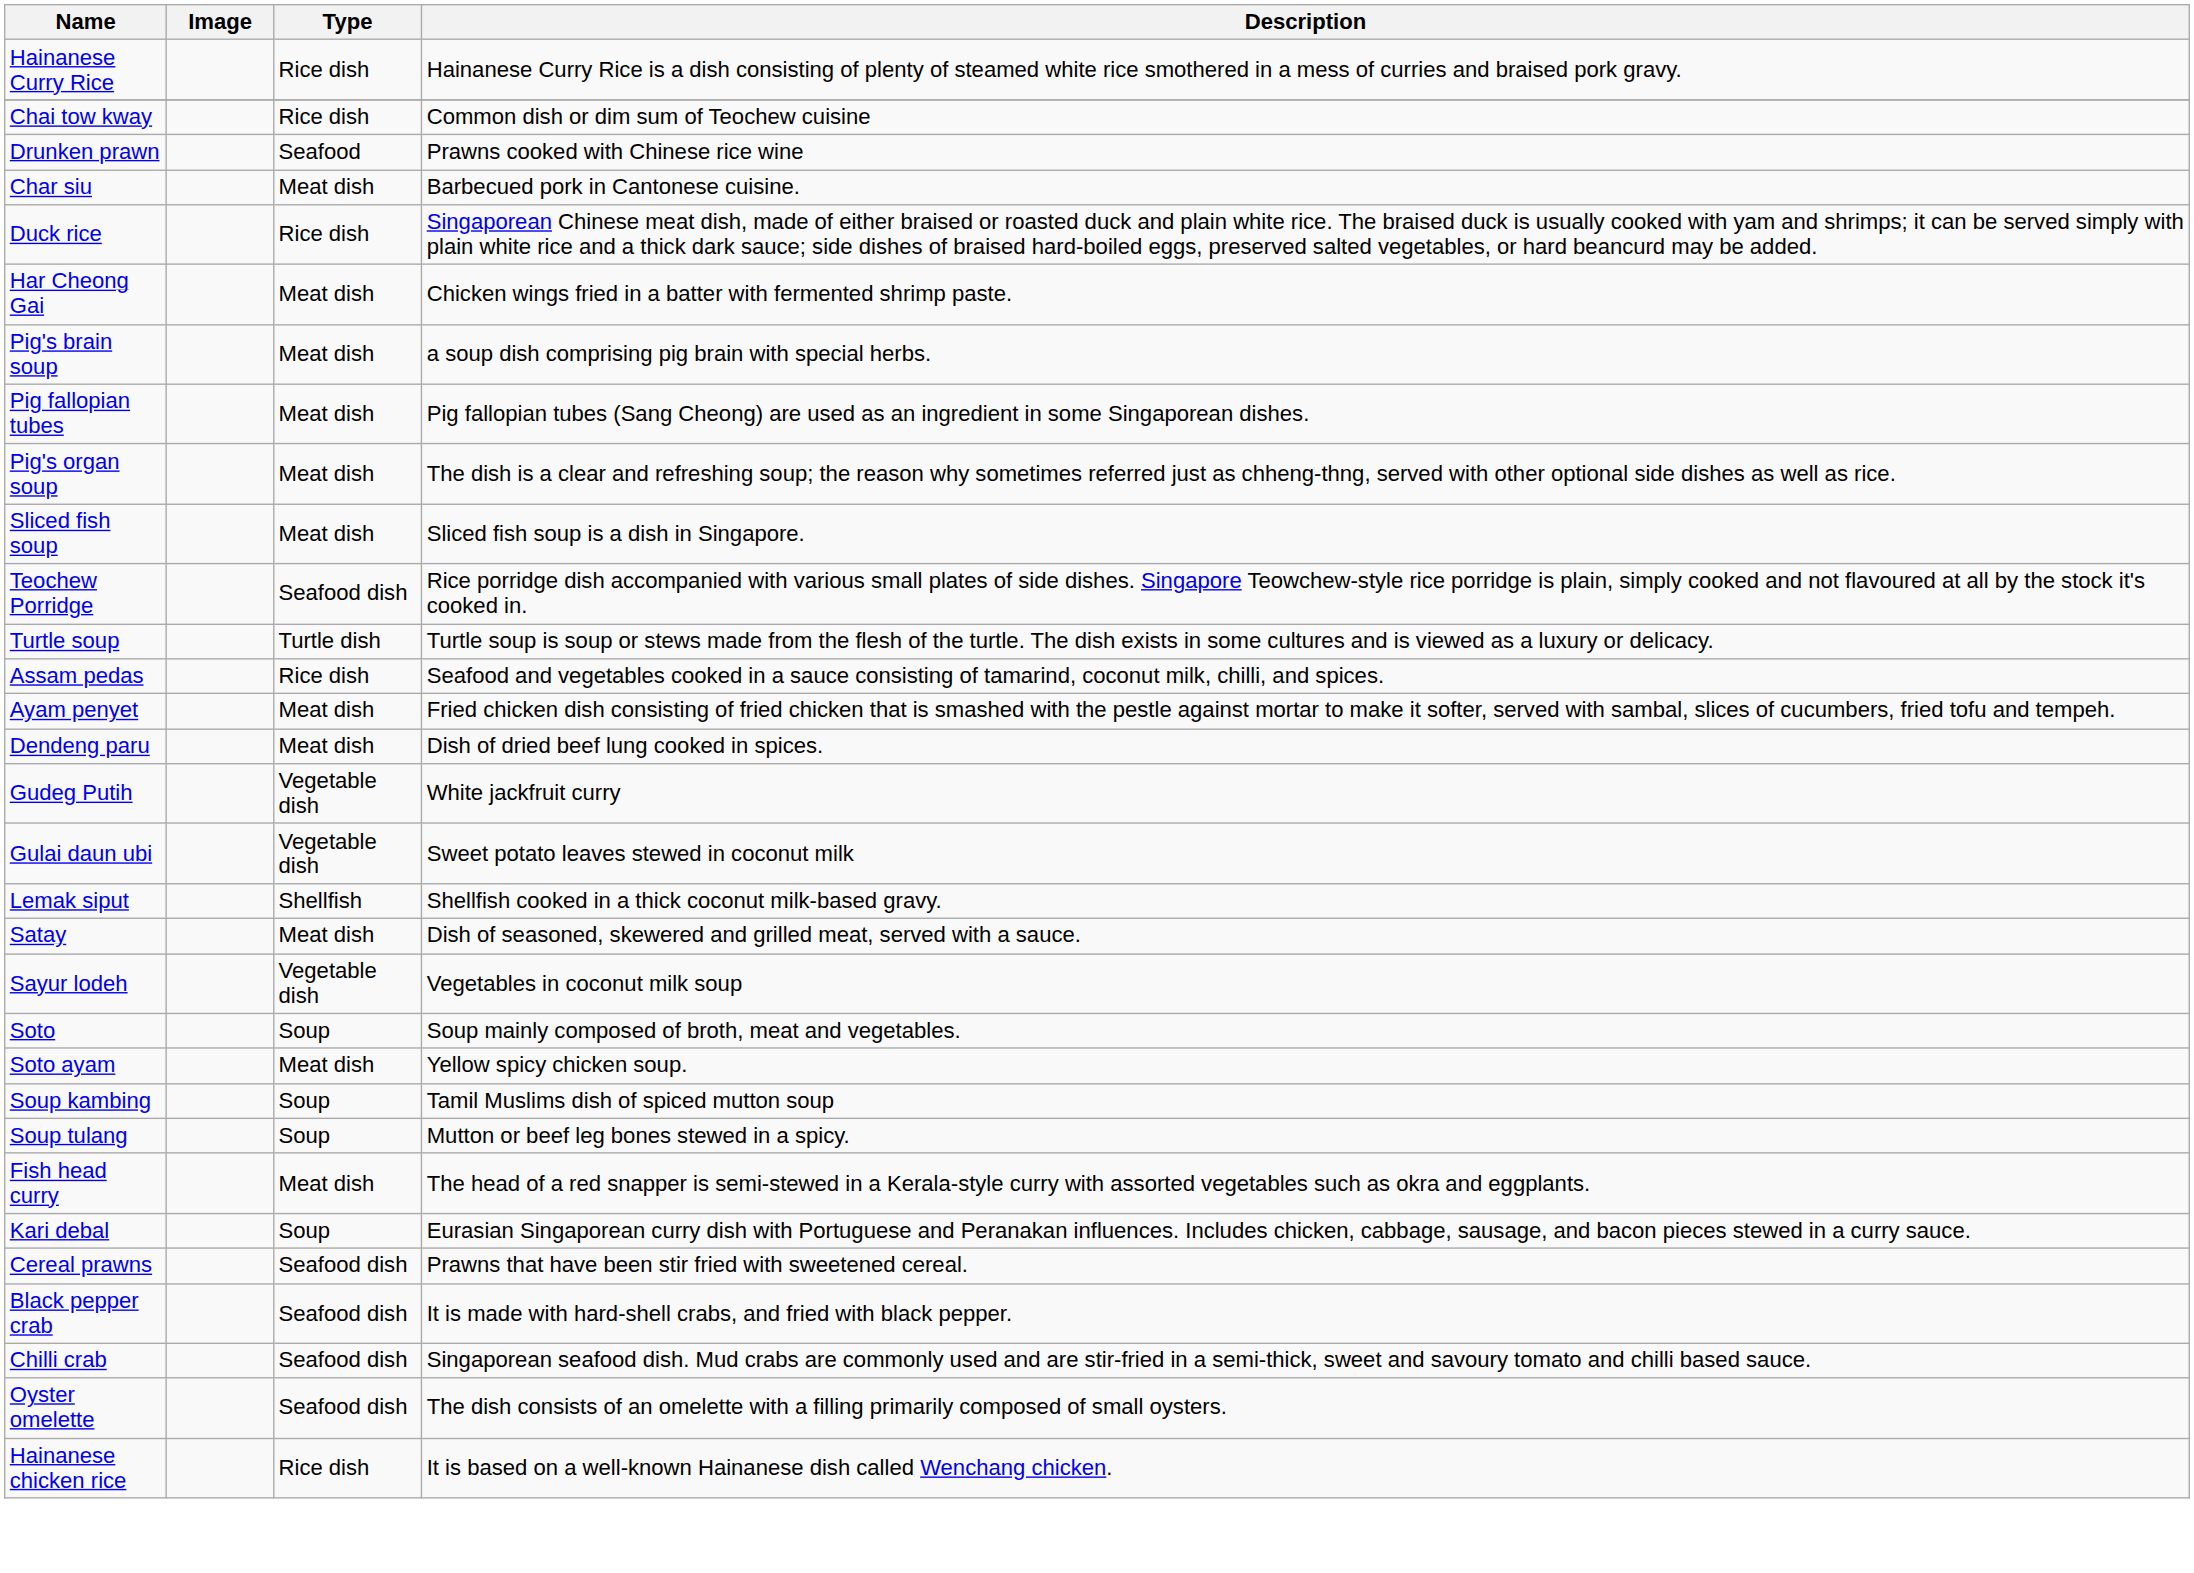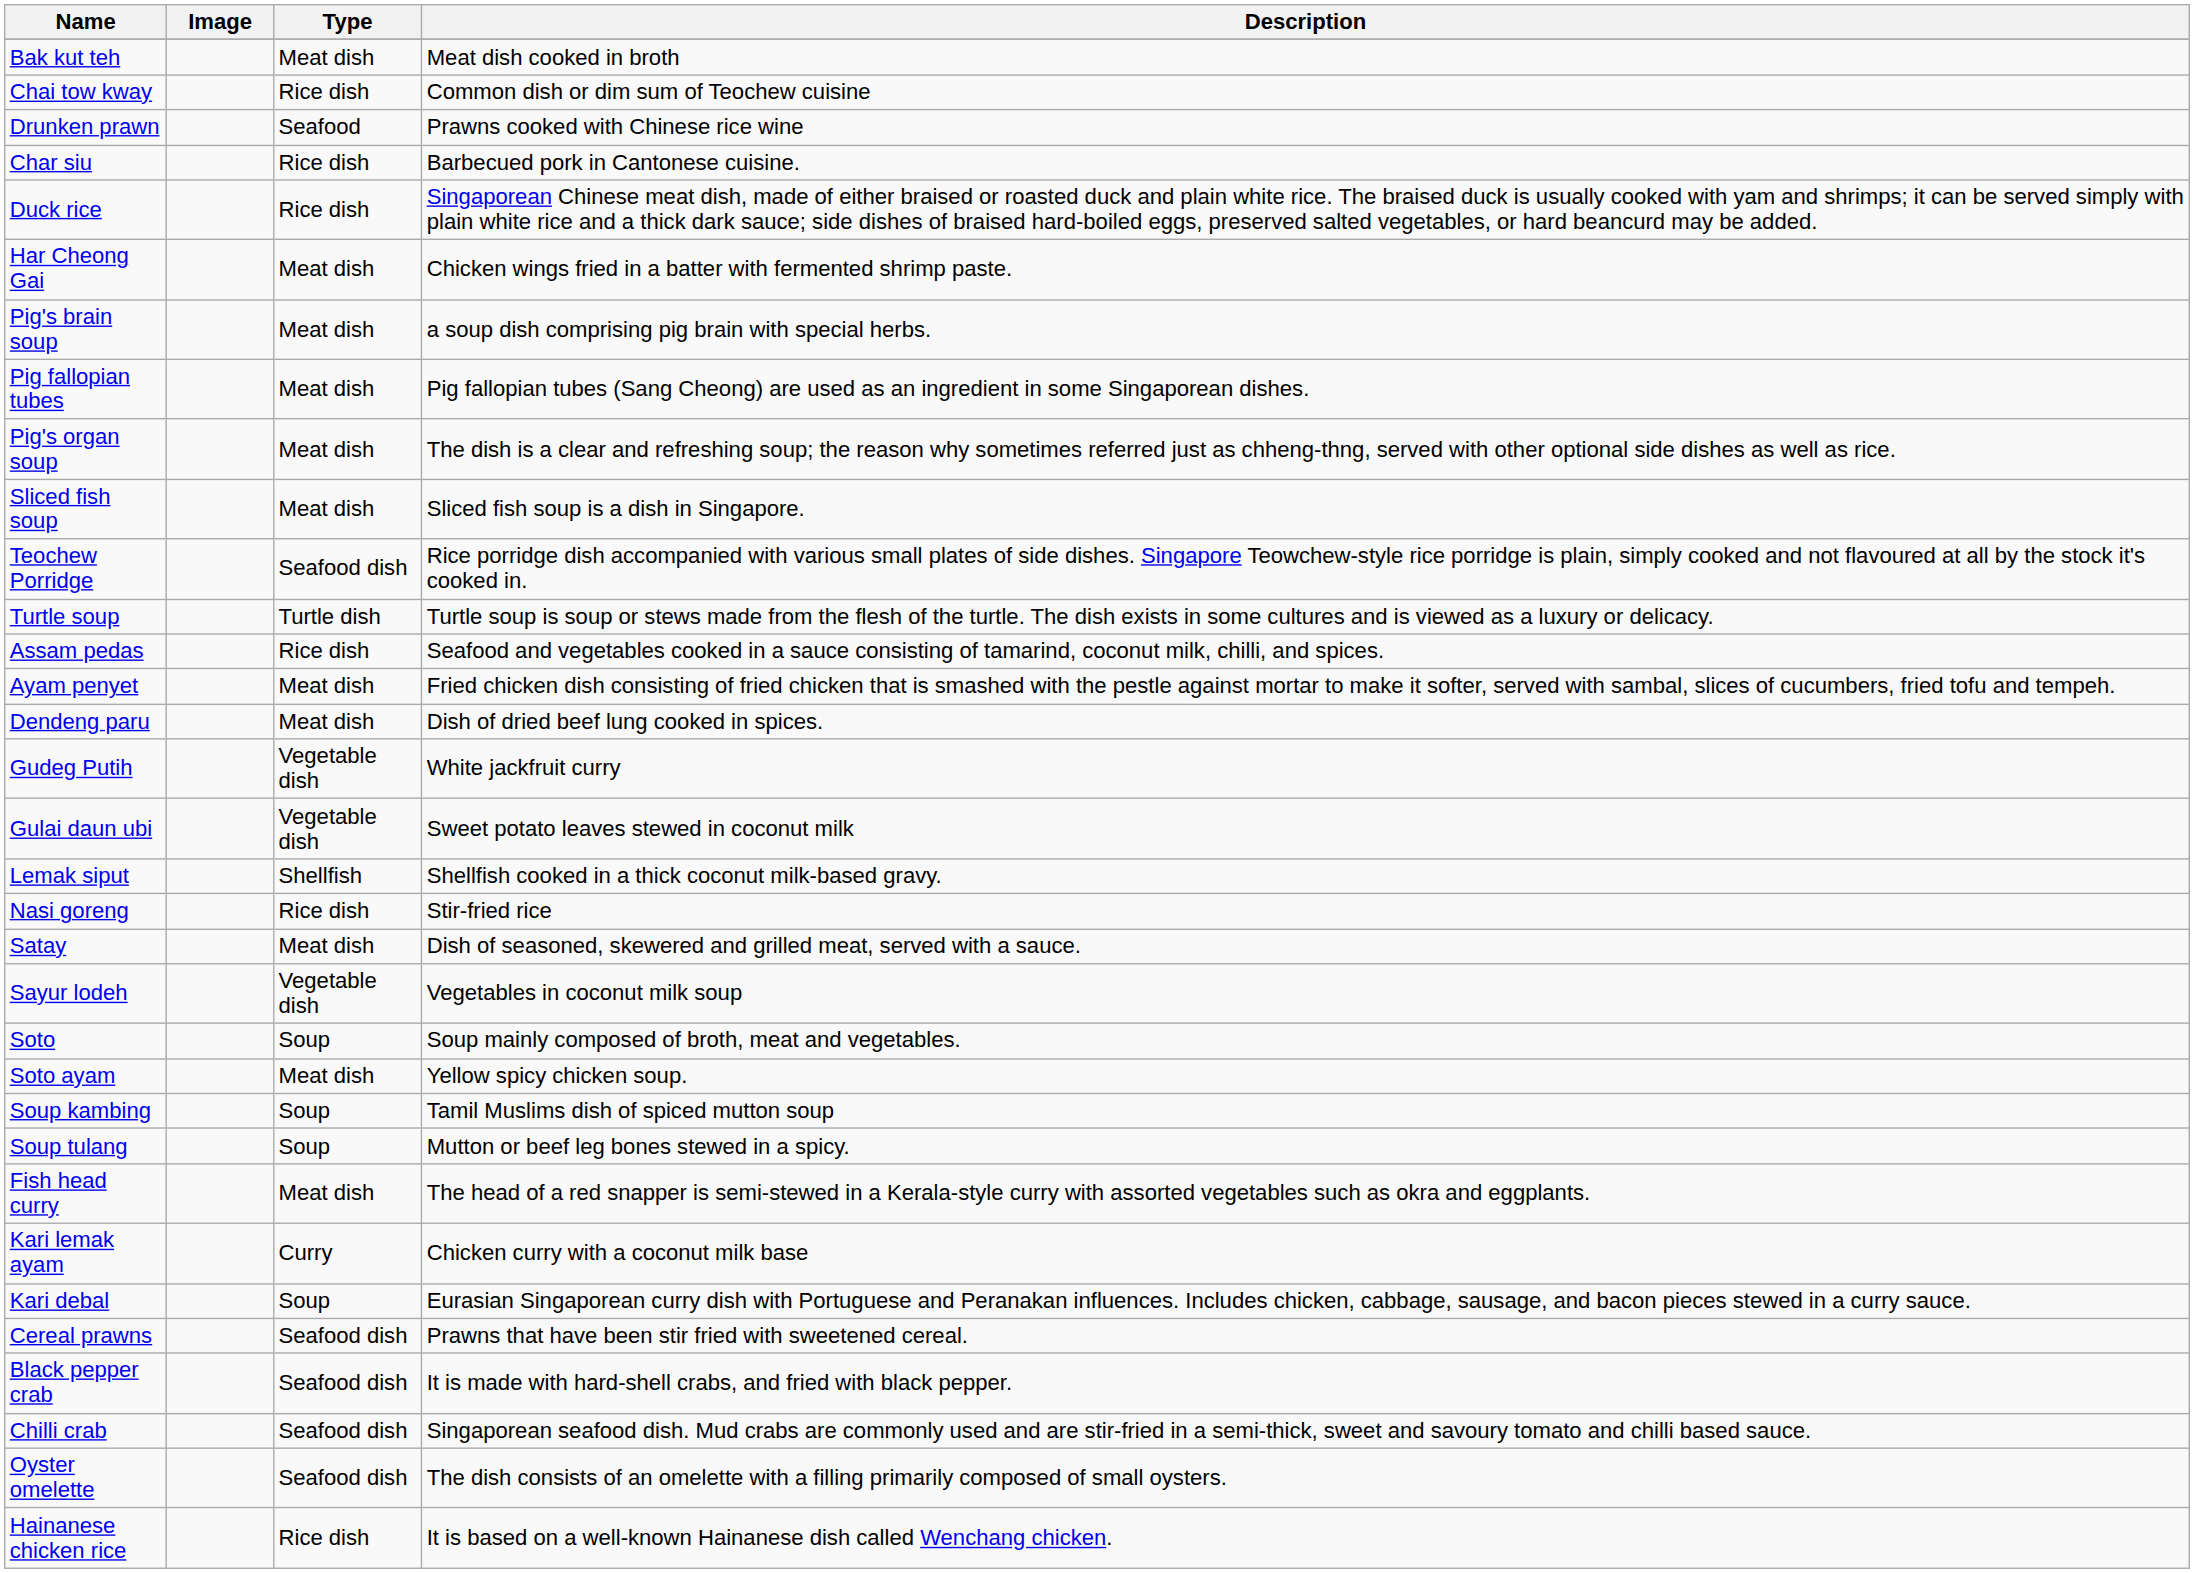 <table class="wikitable sortable" width="100%">
 <tr>
 <th style="width:110px;">Name</th>
 <th style="width:70px;">Image</th>
 <th style="width:100px;">Type</th>
 <th>Description</th>
 </tr>
 <tr>
-<td><a href='#'>Hainanese Curry Rice</a></td>
-<td></td>
-<td>Rice dish</td>
-<td>Hainanese Curry Rice is a dish consisting of plenty of steamed white rice smothered in a mess of curries and braised pork gravy.</td>
 </tr>
 <tr>
+<td><a href='#'>Bak kut teh</a></td>
+<td></td>
+<td>Meat dish</td>
+<td>Meat dish cooked in broth</td>
 </tr>
 <tr>
 <td><a href='#'>Chai tow kway</a></td>
 <td></td>
 <td>Rice dish</td>
 <td>Common dish or dim sum of Teochew cuisine</td>
 </tr>
 <tr>
 <td><a href='#'>Drunken prawn</a></td>
 <td></td>
 <td>Seafood</td>
 <td>Prawns cooked with Chinese rice wine</td>
 </tr>
 <tr>
 <td><a href='#'>Char siu</a></td>
 <td></td>
-<td>Meat dish</td>
+<td>Rice dish</td>
 <td>Barbecued pork in Cantonese cuisine.</td>
 </tr>
 <tr>
 <td><a href='#'>Duck rice</a></td>
 <td></td>
 <td>Rice dish</td>
 <td><a href='#'>Singaporean</a> Chinese meat dish, made of either braised or roasted duck and plain white rice. The braised duck is usually cooked with yam and shrimps; it can be served simply with plain white rice and a thick dark sauce; side dishes of braised hard-boiled eggs, preserved salted vegetables, or hard beancurd may be added.</td>
 </tr>
 <tr>
 <td><a href='#'>Har Cheong Gai</a></td>
 <td></td>
 <td>Meat dish</td>
 <td>Chicken wings fried in a batter with fermented shrimp paste.</td>
 </tr>
 <tr>
 <td><a href='#'>Pig's brain soup</a></td>
 <td></td>
 <td>Meat dish</td>
 <td>a soup dish comprising pig brain with special herbs.</td>
 </tr>
 <tr>
 <td><a href='#'>Pig fallopian tubes</a></td>
 <td></td>
 <td>Meat dish</td>
 <td>Pig fallopian tubes (Sang Cheong) are used as an ingredient in some Singaporean dishes.</td>
 </tr>
 <tr>
 <td><a href='#'>Pig's organ soup</a></td>
 <td></td>
 <td>Meat dish</td>
 <td>The dish is a clear and refreshing soup; the reason why sometimes referred just as chheng-thng, served with other optional side dishes as well as rice.</td>
 </tr>
 <tr>
 <td><a href='#'>Sliced fish soup</a></td>
 <td></td>
 <td>Meat dish</td>
 <td>Sliced fish soup is a dish in Singapore.</td>
 </tr>
 <tr>
 <td><a href='#'>Teochew Porridge</a></td>
 <td></td>
 <td>Seafood dish</td>
 <td>Rice porridge dish accompanied with various small plates of side dishes. <a href='#'>Singapore</a> Teowchew-style rice porridge is plain, simply cooked and not flavoured at all by the stock it's cooked in.</td>
 </tr>
 <tr>
 <td><a href='#'>Turtle soup</a></td>
 <td></td>
 <td>Turtle dish</td>
 <td>Turtle soup is soup or stews made from the flesh of the turtle. The dish exists in some cultures and is viewed as a luxury or delicacy.</td>
 </tr>
 <tr>
 <td><a href='#'>Assam pedas</a></td>
 <td></td>
 <td>Rice dish</td>
 <td>Seafood and vegetables cooked in a sauce consisting of tamarind, coconut milk, chilli, and spices.</td>
 </tr>
 <tr>
 <td><a href='#'>Ayam penyet</a></td>
 <td></td>
 <td>Meat dish</td>
 <td>Fried chicken dish consisting of fried chicken that is smashed with the pestle against mortar to make it softer, served with sambal, slices of cucumbers, fried tofu and tempeh.</td>
 </tr>
 <tr>
 <td><a href='#'>Dendeng paru</a></td>
 <td></td>
 <td>Meat dish</td>
 <td>Dish of dried beef lung cooked in spices.</td>
 </tr>
 <tr>
 <td><a href='#'>Gudeg Putih</a></td>
 <td></td>
 <td>Vegetable dish</td>
 <td>White jackfruit curry</td>
 </tr>
 <tr>
 <td><a href='#'>Gulai daun ubi</a></td>
 <td></td>
 <td>Vegetable dish</td>
 <td>Sweet potato leaves stewed in coconut milk</td>
 </tr>
 <tr>
 <td><a href='#'>Lemak siput</a></td>
 <td></td>
 <td>Shellfish</td>
 <td>Shellfish cooked in a thick coconut milk-based gravy.</td>
 </tr>
 <tr>
+<td><a href='#'>Nasi goreng</a></td>
+<td></td>
+<td>Rice dish</td>
+<td>Stir-fried rice</td>
+</tr>
+<tr>
 <td><a href='#'>Satay</a></td>
 <td></td>
 <td>Meat dish</td>
 <td>Dish of seasoned, skewered and grilled meat, served with a sauce.</td>
 </tr>
 <tr>
 <td><a href='#'>Sayur lodeh</a></td>
 <td></td>
 <td>Vegetable dish</td>
 <td>Vegetables in coconut milk soup</td>
 </tr>
 <tr>
 <td><a href='#'>Soto</a></td>
 <td></td>
 <td>Soup</td>
 <td>Soup mainly composed of broth, meat and vegetables.</td>
 </tr>
 <tr>
 <td><a href='#'>Soto ayam</a></td>
 <td></td>
 <td>Meat dish</td>
 <td>Yellow spicy chicken soup.</td>
 </tr>
 <tr>
 <td><a href='#'>Soup kambing</a></td>
 <td></td>
 <td>Soup</td>
 <td>Tamil Muslims dish of spiced mutton soup</td>
 </tr>
 <tr>
 <td><a href='#'>Soup tulang</a></td>
 <td></td>
 <td>Soup</td>
 <td>Mutton or beef leg bones stewed in a spicy.</td>
 </tr>
 <tr>
 <td><a href='#'>Fish head curry</a></td>
 <td></td>
 <td>Meat dish</td>
 <td>The head of a red snapper is semi-stewed in a Kerala-style curry with assorted vegetables such as okra and eggplants.</td>
 </tr>
 <tr>
+<td><a href='#'>Kari lemak ayam</a></td>
+<td></td>
+<td>Curry</td>
+<td>Chicken curry with a coconut milk base</td>
+</tr>
+<tr>
 <td><a href='#'>Kari debal</a></td>
 <td></td>
 <td>Soup</td>
 <td>Eurasian Singaporean curry dish with Portuguese and Peranakan influences. Includes chicken, cabbage, sausage, and bacon pieces stewed in a curry sauce.</td>
 </tr>
 <tr>
 <td><a href='#'>Cereal prawns</a></td>
 <td></td>
 <td>Seafood dish</td>
 <td>Prawns that have been stir fried with sweetened cereal.</td>
 </tr>
 <tr>
 <td><a href='#'>Black pepper crab</a></td>
 <td></td>
 <td>Seafood dish</td>
 <td>It is made with hard-shell crabs, and fried with black pepper.</td>
 </tr>
 <tr>
 <td><a href='#'>Chilli crab</a></td>
 <td></td>
 <td>Seafood dish</td>
 <td>Singaporean seafood dish. Mud crabs are commonly used and are stir-fried in a semi-thick, sweet and savoury tomato and chilli based sauce.</td>
 </tr>
 <tr>
 <td><a href='#'>Oyster omelette</a></td>
 <td></td>
 <td>Seafood dish</td>
 <td>The dish consists of an omelette with a filling primarily composed of small oysters.</td>
 </tr>
 <tr>
 <td><a href='#'>Hainanese chicken rice</a></td>
 <td></td>
 <td>Rice dish</td>
 <td>It is based on a well-known Hainanese dish called <a href='#'>Wenchang chicken</a>.</td>
 </tr>
 </table>
